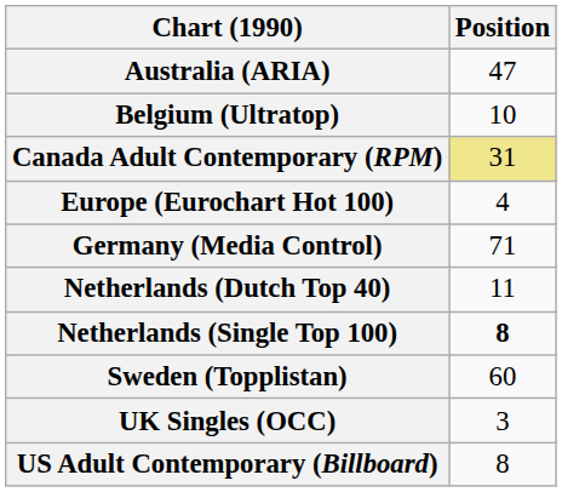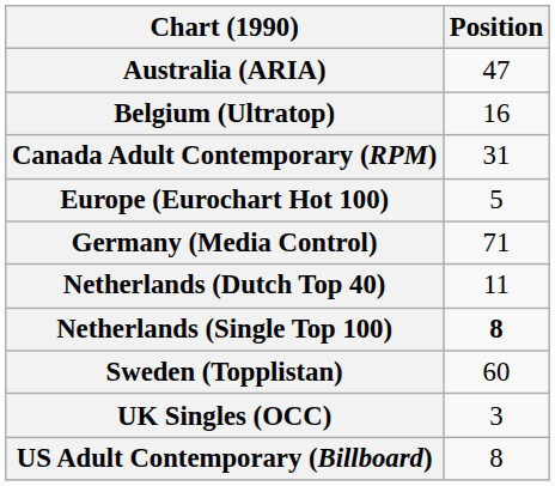 <table class="wikitable sortable plainrowheaders" style="text-align:center">
 <tr>
 <th>Chart (1990)</th>
 <th>Position</th>
 </tr>
 <tr>
 <th scope="row">Australia (ARIA)</th>
 <td>47</td>
 </tr>
 <tr>
 <th scope="row">Belgium (Ultratop)</th>
-<td>10</td>
+<td>16</td>
 </tr>
 <tr>
 <th scope="row">Canada Adult Contemporary (<em>RPM</em>)</th>
-<td style="background: khaki;">31</td>
+<td>31</td>
 </tr>
 <tr>
 <th scope="row">Europe (Eurochart Hot 100)</th>
-<td>4</td>
+<td>5</td>
 </tr>
 <tr>
 <th scope="row">Germany (Media Control)</th>
 <td>71</td>
 </tr>
 <tr>
 <th scope="row">Netherlands (Dutch Top 40)</th>
 <td>11</td>
 </tr>
 <tr>
 <th scope="row">Netherlands (Single Top 100)</th>
 <td><strong>8</strong></td>
 </tr>
 <tr>
 <th scope="row">Sweden (Topplistan)</th>
 <td>60</td>
 </tr>
 <tr>
 <th scope="row">UK Singles (OCC)</th>
 <td>3</td>
 </tr>
 <tr>
 <th scope="row">US Adult Contemporary (<em>Billboard</em>)</th>
 <td>8</td>
 </tr>
 </table>
